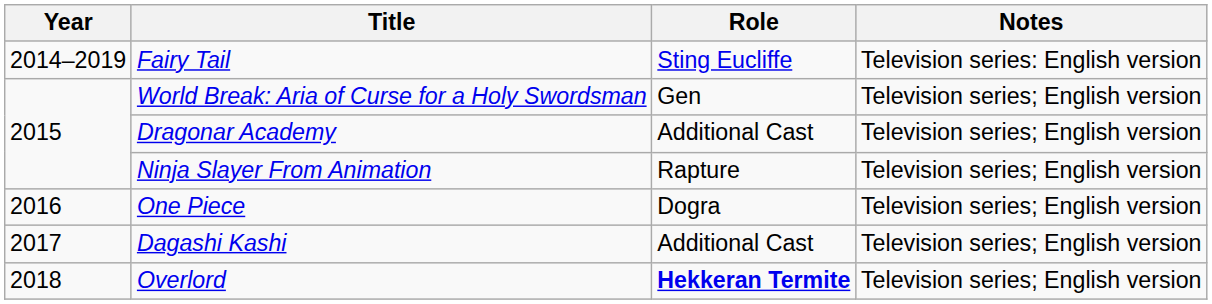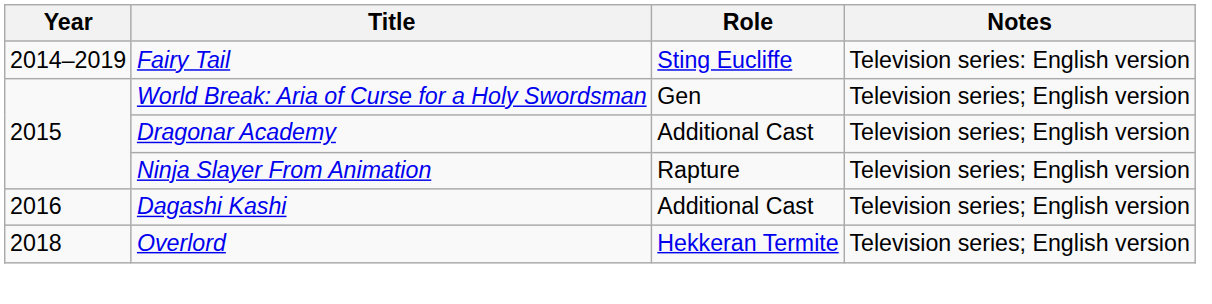 <table class="wikitable sortable">
 <tr>
 <th>Year</th>
 <th>Title</th>
 <th>Role</th>
 <th>Notes</th>
 </tr>
 <tr>
 <td>2014–2019</td>
 <td><em><a href='#'>Fairy Tail</a></em></td>
 <td><a href='#'>Sting Eucliffe</a></td>
 <td>Television series: English version</td>
 </tr>
 <tr>
 <td rowspan= "3">2015</td>
 <td><em><a href='#'>World Break: Aria of Curse for a Holy Swordsman</a></em></td>
 <td>Gen</td>
 <td>Television series; English version</td>
 </tr>
 <tr>
 <td><em><a href='#'>Dragonar Academy</a></em></td>
 <td>Additional Cast</td>
 <td>Television series; English version</td>
 </tr>
 <tr>
 <td><em><a href='#'>Ninja Slayer From Animation</a></em></td>
 <td>Rapture</td>
 <td>Television series; English version</td>
 </tr>
 <tr>
 <td>2016</td>
-<td><em><a href='#'>One Piece</a></em></td>
-<td>Dogra</td>
-<td>Television series; English version</td>
-</tr>
-<tr>
-<td>2017</td>
 <td><em><a href='#'>Dagashi Kashi</a></em></td>
 <td>Additional Cast</td>
 <td>Television series; English version</td>
 </tr>
 <tr>
 <td>2018</td>
 <td><em><a href='#'>Overlord</a></em></td>
-<td><strong><a href='#'>Hekkeran Termite</a></strong></td>
+<td><a href='#'>Hekkeran Termite</a></td>
 <td>Television series; English version</td>
 </tr>
 </table>
